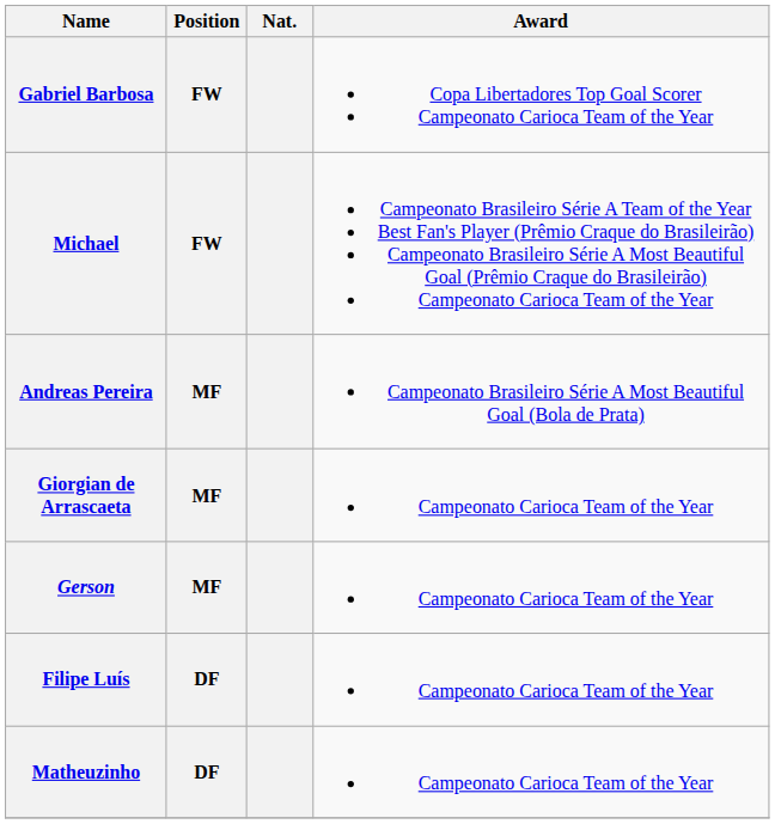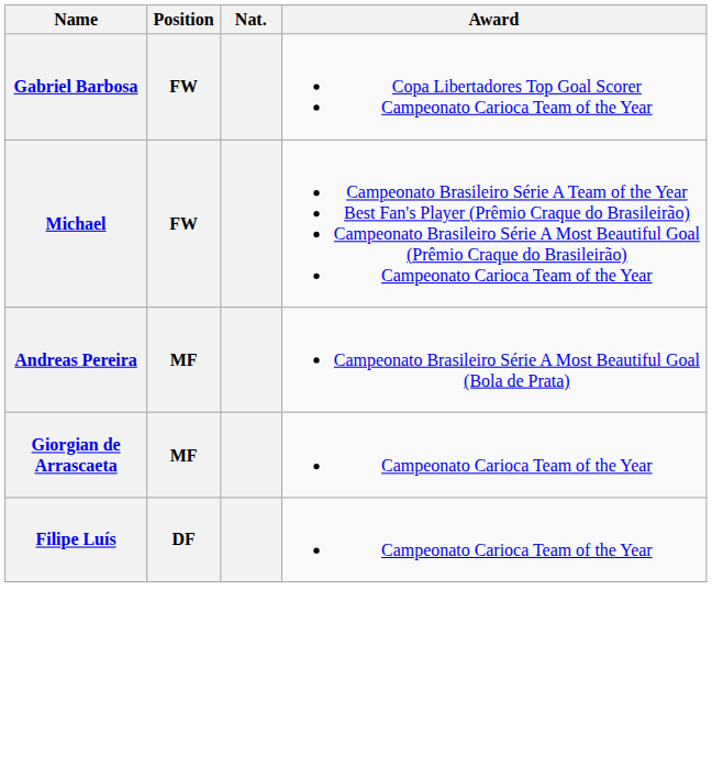 <table class="wikitable" style="font-size: 95%; text-align: center">
 <tr>
 <th width="150">Name</th>
 <th width="60">Position</th>
 <th width="60">Nat.</th>
 <th width="550">Award</th>
 </tr>
 <tr>
 <th rowspan="1"><a href='#'>Gabriel Barbosa</a></th>
 <th rowspan="1">FW</th>
 <th rowspan="1"></th>
 <td><br><ul><li><a href='#'>Copa Libertadores Top Goal Scorer</a></li><li><a href='#'>Campeonato Carioca Team of the Year</a></li></ul></td>
 </tr>
 <tr>
 <th rowspan="1"><a href='#'>Michael</a></th>
 <th rowspan="1">FW</th>
 <th rowspan="1"></th>
 <td><br><ul><li><a href='#'>Campeonato Brasileiro Série A Team of the Year</a></li><li><a href='#'>Best Fan's Player (Prêmio Craque do Brasileirão)</a></li><li><a href='#'>Campeonato Brasileiro Série A Most Beautiful Goal (Prêmio Craque do Brasileirão)</a></li><li><a href='#'>Campeonato Carioca Team of the Year</a></li></ul></td>
 </tr>
 <tr>
 <th rowspan="1"><a href='#'>Andreas Pereira</a></th>
 <th rowspan="1">MF</th>
 <th rowspan="1"></th>
 <td><br><ul><li><a href='#'>Campeonato Brasileiro Série A Most Beautiful Goal (Bola de Prata)</a></li></ul></td>
 </tr>
 <tr>
 <th rowspan="1"><a href='#'>Giorgian de Arrascaeta</a></th>
 <th rowspan="1">MF</th>
 <th rowspan="1"></th>
 <td><br><ul><li><a href='#'>Campeonato Carioca Team of the Year</a></li></ul></td>
 </tr>
 <tr>
-<th rowspan="1"><em><a href='#'>Gerson</a></em></th>
-<th rowspan="1">MF</th>
-<th rowspan="1"></th>
-<td><br><ul><li><a href='#'>Campeonato Carioca Team of the Year</a></li></ul></td>
-</tr>
-<tr>
 <th rowspan="1"><a href='#'>Filipe Luís</a></th>
-<th rowspan="1">DF</th>
-<th rowspan="1"></th>
-<td><br><ul><li><a href='#'>Campeonato Carioca Team of the Year</a></li></ul></td>
-</tr>
-<tr>
-<th rowspan="1"><a href='#'>Matheuzinho</a></th>
 <th rowspan="1">DF</th>
 <th rowspan="1"></th>
 <td><br><ul><li><a href='#'>Campeonato Carioca Team of the Year</a></li></ul></td>
 </tr>
 <tr>
 </tr>
 </table>
